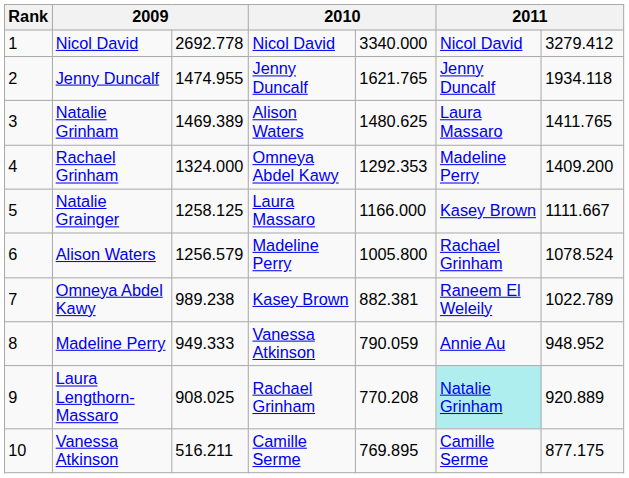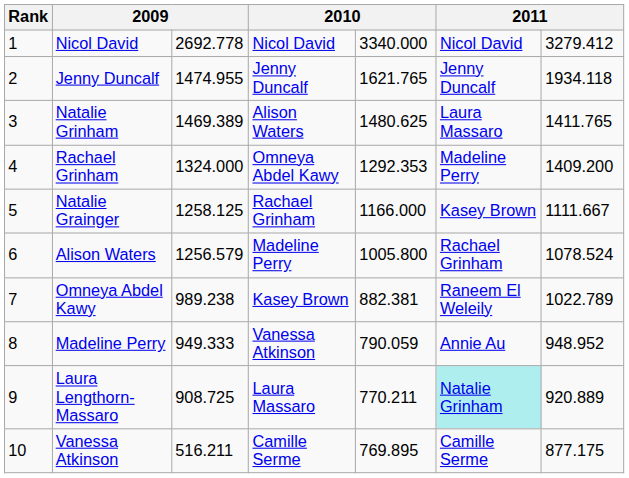 <table class=wikitable>
 <tr>
 <th>Rank</th>
 <th colspan=2 width="280">2009</th>
 <th colspan=2 width="280">2010</th>
 <th colspan=2 width="280">2011</th>
 </tr>
 <tr>
 <td>1</td>
 <td> <a href='#'>Nicol David</a></td>
 <td>2692.778</td>
 <td> <a href='#'>Nicol David</a></td>
 <td>3340.000</td>
 <td> <a href='#'>Nicol David</a></td>
 <td>3279.412</td>
 </tr>
 <tr>
 <td>2</td>
 <td> <a href='#'>Jenny Duncalf</a></td>
 <td>1474.955</td>
 <td> <a href='#'>Jenny Duncalf</a></td>
 <td>1621.765</td>
 <td> <a href='#'>Jenny Duncalf</a></td>
 <td>1934.118</td>
 </tr>
 <tr>
 <td>3</td>
 <td> <a href='#'>Natalie Grinham</a></td>
 <td>1469.389</td>
 <td> <a href='#'>Alison Waters</a></td>
 <td>1480.625</td>
 <td> <a href='#'>Laura Massaro</a></td>
 <td>1411.765</td>
 </tr>
 <tr>
 <td>4</td>
 <td> <a href='#'>Rachael Grinham</a></td>
 <td>1324.000</td>
 <td> <a href='#'>Omneya Abdel Kawy</a></td>
 <td>1292.353</td>
 <td> <a href='#'>Madeline Perry</a></td>
 <td>1409.200</td>
 </tr>
 <tr>
 <td>5</td>
 <td> <a href='#'>Natalie Grainger</a></td>
 <td>1258.125</td>
-<td> <a href='#'>Laura Massaro</a></td>
+<td> <a href='#'>Rachael Grinham</a></td>
 <td>1166.000</td>
 <td> <a href='#'>Kasey Brown</a></td>
 <td>1111.667</td>
 </tr>
 <tr>
 <td>6</td>
 <td> <a href='#'>Alison Waters</a></td>
 <td>1256.579</td>
 <td> <a href='#'>Madeline Perry</a></td>
 <td>1005.800</td>
 <td> <a href='#'>Rachael Grinham</a></td>
 <td>1078.524</td>
 </tr>
 <tr>
 <td>7</td>
 <td> <a href='#'>Omneya Abdel Kawy</a></td>
 <td>989.238</td>
 <td> <a href='#'>Kasey Brown</a></td>
 <td>882.381</td>
 <td> <a href='#'>Raneem El Weleily</a></td>
 <td>1022.789</td>
 </tr>
 <tr>
 <td>8</td>
 <td> <a href='#'>Madeline Perry</a></td>
 <td>949.333</td>
 <td> <a href='#'>Vanessa Atkinson</a></td>
 <td>790.059</td>
 <td> <a href='#'>Annie Au</a></td>
 <td>948.952</td>
 </tr>
 <tr>
 <td>9</td>
 <td> <a href='#'>Laura Lengthorn-Massaro</a></td>
-<td>908.025</td>
-<td> <a href='#'>Rachael Grinham</a></td>
-<td>770.208</td>
+<td>908.725</td>
+<td> <a href='#'>Laura Massaro</a></td>
+<td>770.211</td>
 <td style="background: paleturquoise;"> <a href='#'>Natalie Grinham</a></td>
 <td>920.889</td>
 </tr>
 <tr>
 <td>10</td>
 <td> <a href='#'>Vanessa Atkinson</a></td>
 <td>516.211</td>
 <td> <a href='#'>Camille Serme</a></td>
 <td>769.895</td>
 <td> <a href='#'>Camille Serme</a></td>
 <td>877.175</td>
 </tr>
 </table>
